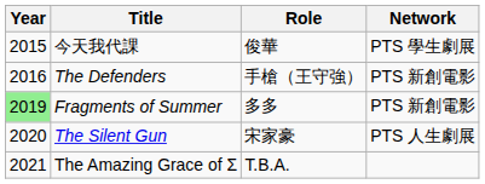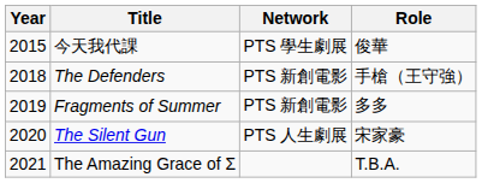 <table class="wikitable">
 <tr>
 <th>Year</th>
 <th>Title</th>
+<th>Network</th>
 <th>Role</th>
-<th>Network</th>
 </tr>
 <tr>
 <td>2015</td>
 <td>今天我代課</td>
+<td>PTS 學生劇展</td>
 <td>俊華</td>
-<td>PTS 學生劇展</td>
 </tr>
 <tr>
-<td>2016</td>
+<td>2018</td>
 <td><em>The Defenders</em></td>
+<td>PTS 新創電影</td>
 <td>手槍（王守強）</td>
-<td>PTS 新創電影</td>
 </tr>
 <tr>
-<td style="background: lightgreen;">2019</td>
+<td>2019</td>
 <td><em>Fragments of Summer</em></td>
+<td>PTS 新創電影</td>
 <td>多多</td>
-<td>PTS 新創電影</td>
 </tr>
 <tr>
 <td rowspan="1">2020</td>
 <td><em><a href='#'>The Silent Gun</a></em></td>
+<td>PTS 人生劇展</td>
 <td>宋家豪</td>
-<td>PTS 人生劇展</td>
 </tr>
 <tr>
 <td>2021</td>
 <td>The Amazing Grace of Σ</td>
+<td></td>
 <td>T.B.A.</td>
-<td></td>
 </tr>
 </table>
